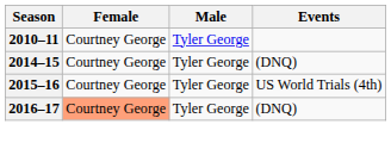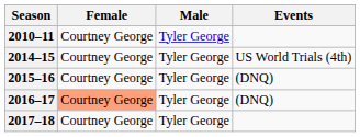 <table class="wikitable">
 <tr>
 <th scope="col">Season</th>
 <th scope="col">Female</th>
 <th scope="col">Male</th>
 <th scope="col">Events</th>
 </tr>
 <tr>
 <th scope="row">2010–11</th>
 <td>Courtney George</td>
 <td><a href='#'>Tyler George</a></td>
 <td> </td>
 </tr>
 <tr>
 <th scope="row">2014–15</th>
 <td>Courtney George</td>
 <td>Tyler George</td>
-<td> (DNQ)</td>
+<td>US World Trials (4th)</td>
 </tr>
 <tr>
 <th scope="row">2015–16</th>
 <td>Courtney George</td>
 <td>Tyler George</td>
-<td>US World Trials (4th)</td>
+<td> (DNQ)</td>
 </tr>
 <tr>
 <th scope="row">2016–17</th>
 <td style="background: lightsalmon;">Courtney George</td>
 <td>Tyler George</td>
 <td> (DNQ)</td>
 </tr>
+<tr>
+<th>2017–18</th>
+<td>Courtney George</td>
+<td>Tyler George</td>
+<td></td>
+</tr>
 </table>
